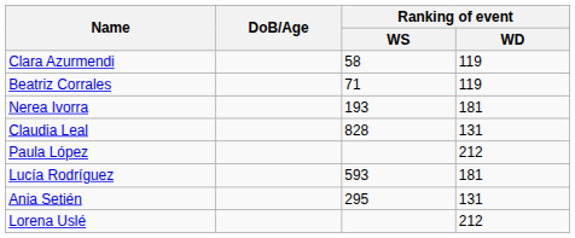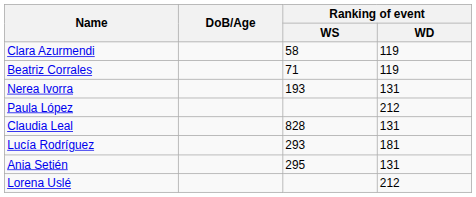 <table class="wikitable"  style="width:600px; font-size:95%;">
 <tr>
 <th align="left" rowspan="2">Name</th>
 <th align="left" rowspan="2">DoB/Age</th>
 <th align="center" colspan="2">Ranking of event</th>
 </tr>
 <tr>
 <th align="center">WS</th>
 <th align="center">WD</th>
 </tr>
 <tr>
 <td align="left"><a href='#'>Clara Azurmendi</a></td>
 <td align="left"></td>
 <td>58</td>
 <td>119</td>
 </tr>
 <tr>
 <td align="left"><a href='#'>Beatriz Corrales</a></td>
 <td align="left"></td>
 <td>71</td>
 <td>119</td>
 </tr>
 <tr>
 <td align="left"><a href='#'>Nerea Ivorra</a></td>
 <td align="left"></td>
 <td>193</td>
-<td>181</td>
-</tr>
-<tr>
-<td align="left"><a href='#'>Claudia Leal</a></td>
-<td align="left"></td>
-<td>828</td>
 <td>131</td>
 </tr>
 <tr>
 <td align="left"><a href='#'>Paula López</a></td>
 <td align="left"></td>
 <td></td>
 <td>212</td>
 </tr>
 <tr>
+<td align="left"><a href='#'>Claudia Leal</a></td>
+<td align="left"></td>
+<td>828</td>
+<td>131</td>
+</tr>
+<tr>
 <td align="left"><a href='#'>Lucía Rodríguez</a></td>
 <td align="left"></td>
-<td>593</td>
+<td>293</td>
 <td>181</td>
 </tr>
 <tr>
 <td align="left"><a href='#'>Ania Setién</a></td>
 <td align="left"></td>
 <td>295</td>
 <td>131</td>
 </tr>
 <tr>
 <td align="left"><a href='#'>Lorena Uslé</a></td>
 <td align="left"></td>
 <td></td>
 <td>212</td>
 </tr>
 </table>
